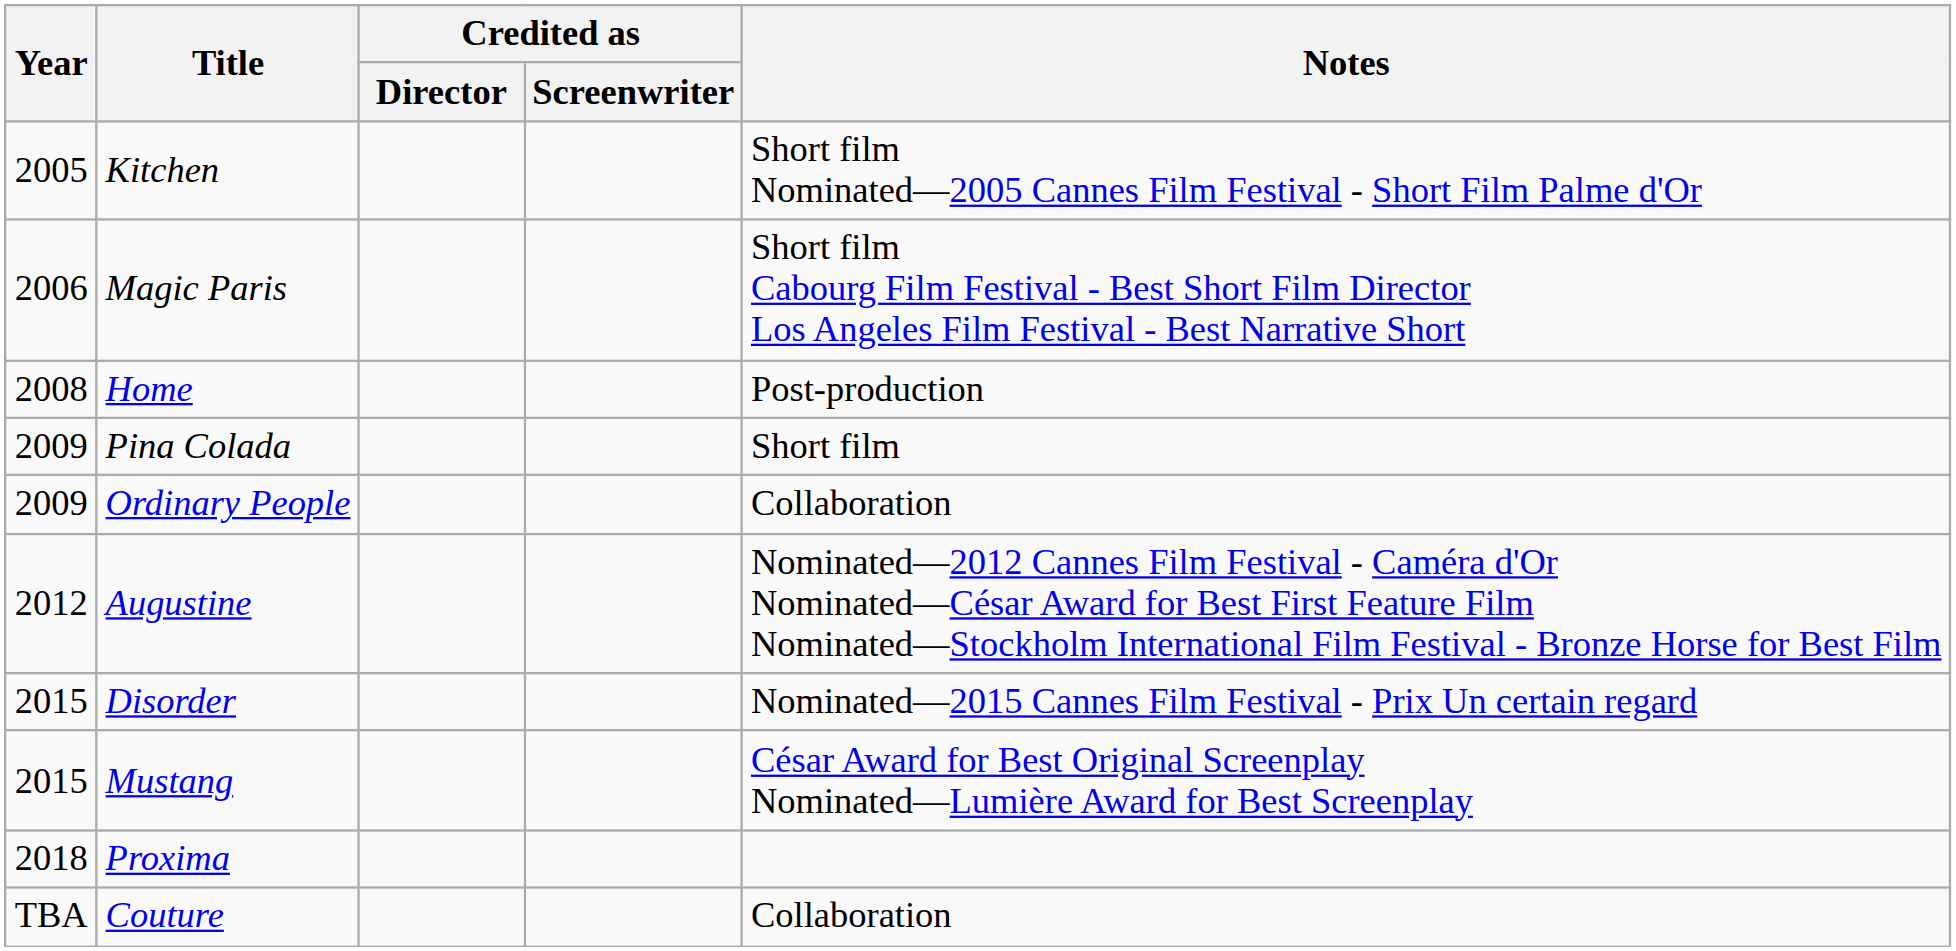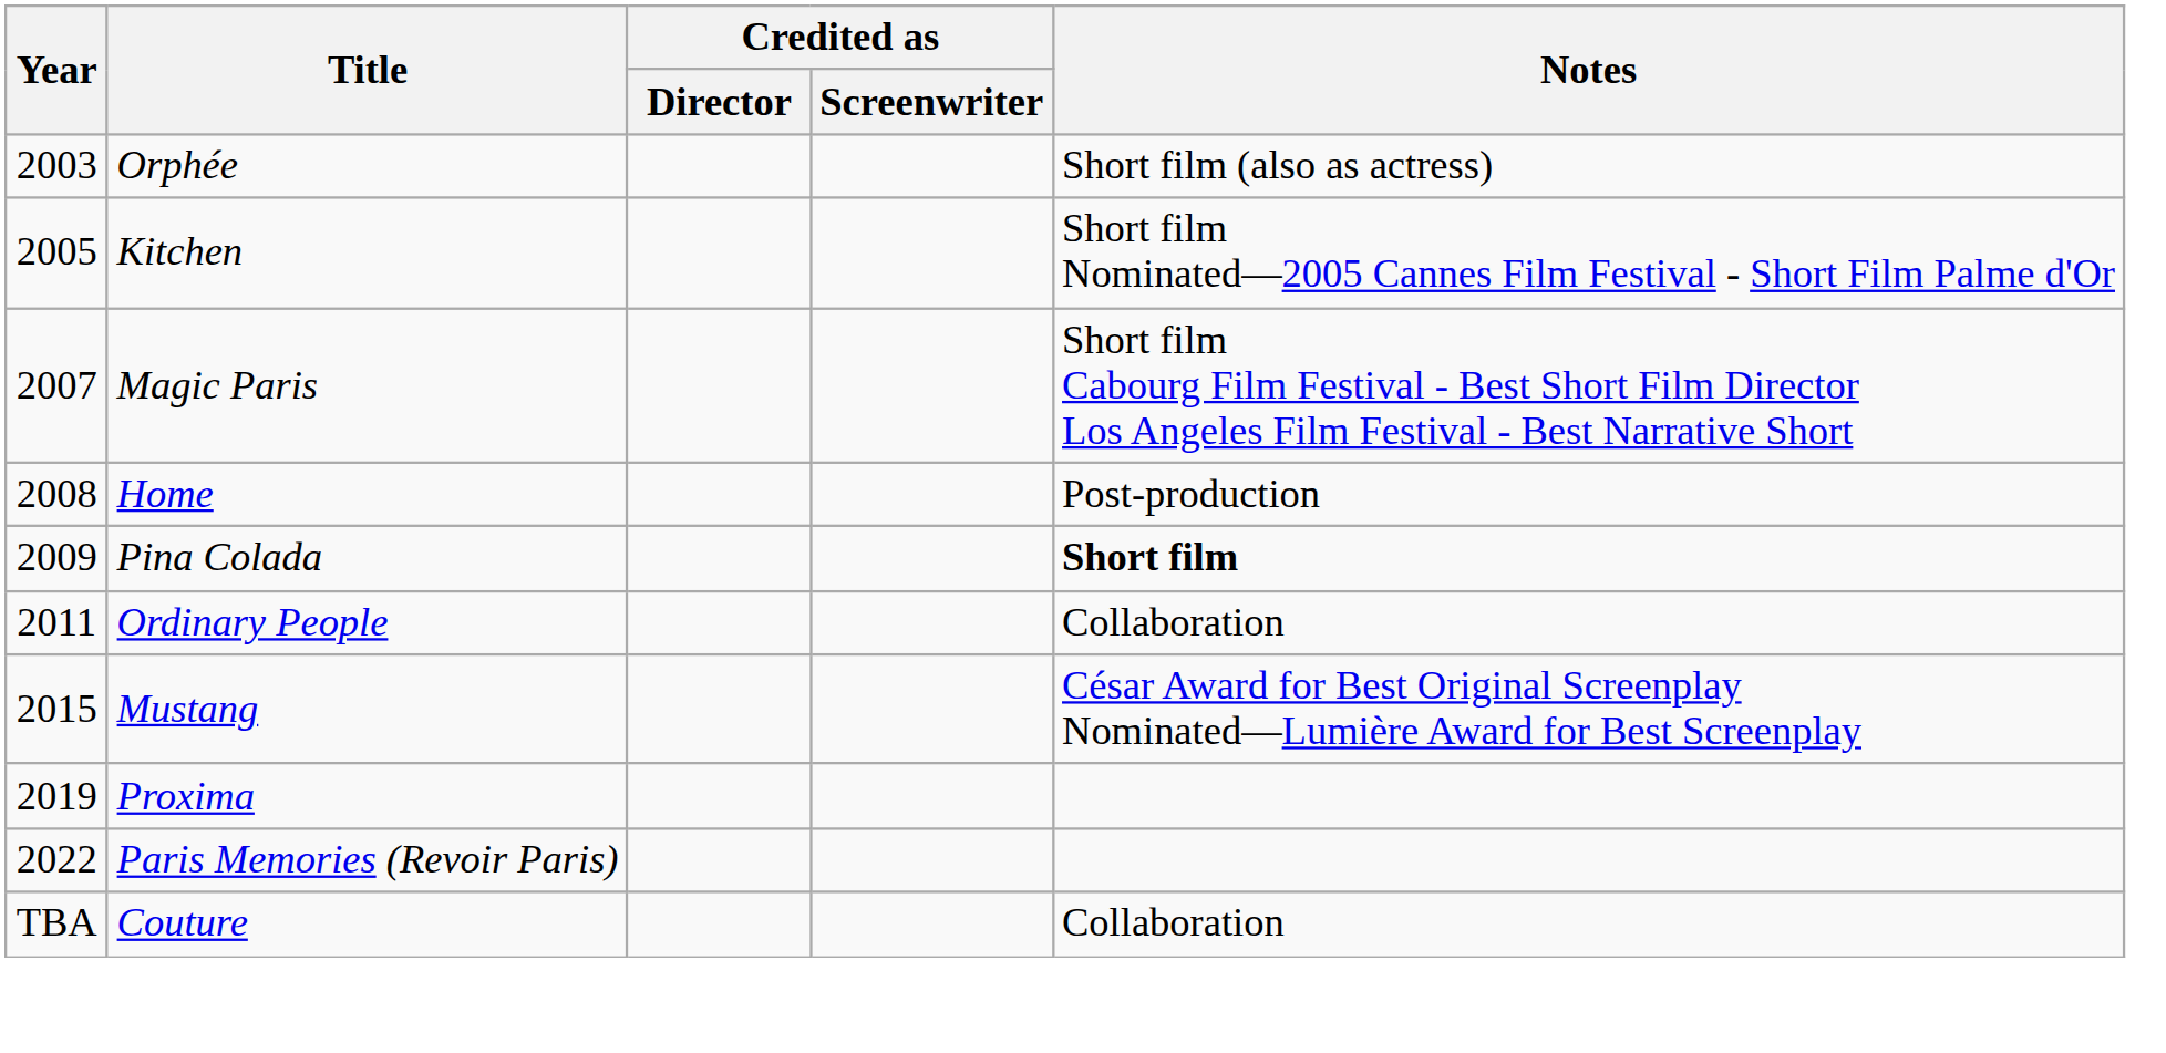 <table class="wikitable sortable">
 <tr>
 <th rowspan=2 width="33">Year</th>
 <th rowspan=2>Title</th>
 <th colspan=2>Credited as</th>
 <th rowspan=2>Notes</th>
 </tr>
 <tr>
 <th width=65>Director</th>
 <th width=65>Screenwriter</th>
 </tr>
 <tr>
+<td align="center">2003</td>
+<td align="left"><em>Orphée</em></td>
+<td></td>
+<td></td>
+<td>Short film (also as actress)</td>
+</tr>
+<tr>
 <td align="center">2005</td>
 <td align="left"><em>Kitchen</em></td>
 <td></td>
 <td></td>
 <td>Short film<br>Nominated—<a href='#'>2005 Cannes Film Festival</a> - <a href='#'>Short Film Palme d'Or</a></td>
 </tr>
 <tr>
-<td align="center">2006</td>
+<td align="center">2007</td>
 <td align="left"><em>Magic Paris</em></td>
 <td></td>
 <td></td>
 <td>Short film<br><a href='#'>Cabourg Film Festival - Best Short Film Director</a><br><a href='#'>Los Angeles Film Festival - Best Narrative Short</a></td>
 </tr>
 <tr>
 <td align="center">2008</td>
 <td align="left"><em><a href='#'>Home</a></em></td>
 <td></td>
 <td></td>
 <td>Post-production</td>
 </tr>
 <tr>
 <td align="center">2009</td>
 <td align="left"><em>Pina Colada</em></td>
 <td></td>
 <td></td>
-<td>Short film</td>
+<td><strong>Short film</strong></td>
 </tr>
 <tr>
-<td align="center">2009</td>
+<td align="center">2011</td>
 <td align="left"><em><a href='#'>Ordinary People</a></em></td>
 <td></td>
 <td></td>
 <td>Collaboration</td>
-</tr>
-<tr>
-<td align="center">2012</td>
-<td align="left"><em><a href='#'>Augustine</a></em></td>
-<td></td>
-<td></td>
-<td>Nominated—<a href='#'>2012 Cannes Film Festival</a> - <a href='#'>Caméra d'Or</a><br>Nominated—<a href='#'>César Award for Best First Feature Film</a><br>Nominated—<a href='#'>Stockholm International Film Festival - Bronze Horse for Best Film</a></td>
-</tr>
-<tr>
-<td align="center">2015</td>
-<td align="left"><em><a href='#'>Disorder</a></em></td>
-<td></td>
-<td></td>
-<td>Nominated—<a href='#'>2015 Cannes Film Festival</a> - <a href='#'>Prix Un certain regard</a></td>
 </tr>
 <tr>
 <td align="center">2015</td>
 <td align="left"><em><a href='#'>Mustang</a></em></td>
 <td></td>
 <td></td>
 <td><a href='#'>César Award for Best Original Screenplay</a><br>Nominated—<a href='#'>Lumière Award for Best Screenplay</a></td>
 </tr>
 <tr>
-<td align="center">2018</td>
+<td align="center">2019</td>
 <td align="left"><em><a href='#'>Proxima</a></em></td>
+<td></td>
+<td></td>
+<td></td>
+</tr>
+<tr>
+<td align="center">2022</td>
+<td align="left"><em><a href='#'>Paris Memories</a> (Revoir Paris)</em></td>
 <td></td>
 <td></td>
 <td></td>
 </tr>
 <tr>
 <td align="center">TBA</td>
 <td align="left"><em><a href='#'>Couture</a></em></td>
 <td></td>
 <td></td>
 <td>Collaboration</td>
 </tr>
 </table>
